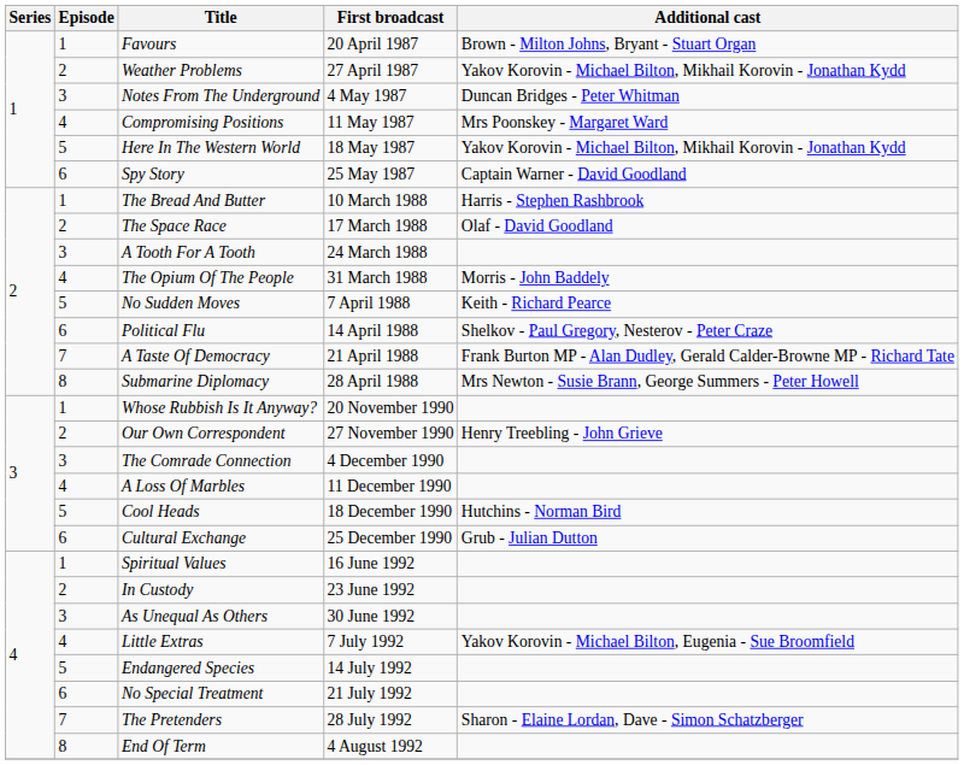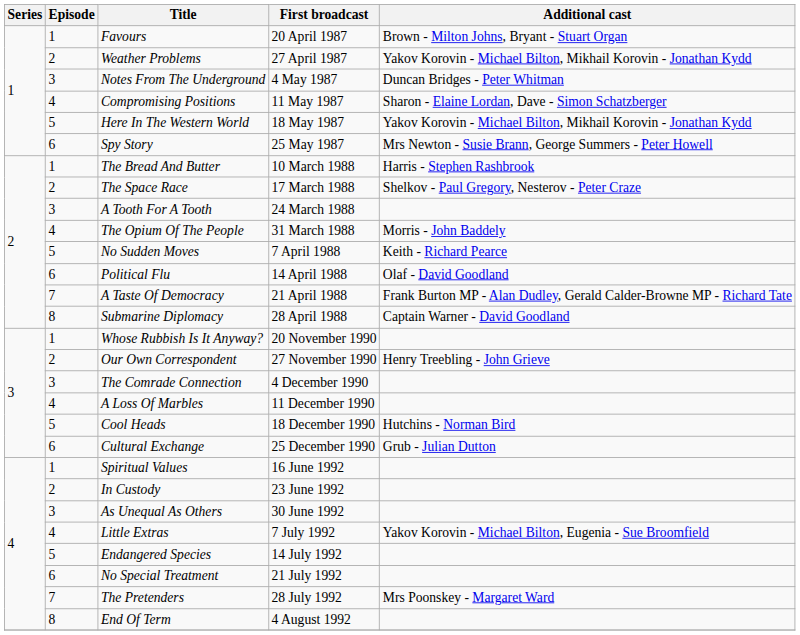 <table class="wikitable">
 <tr>
 <th>Series</th>
 <th>Episode</th>
 <th>Title</th>
 <th>First broadcast</th>
 <th>Additional cast</th>
 </tr>
 <tr>
 <td rowspan="6">1</td>
 <td>1</td>
 <td><em>Favours</em></td>
 <td>20 April 1987</td>
 <td>Brown - <a href='#'>Milton Johns</a>, Bryant - <a href='#'>Stuart Organ</a></td>
 </tr>
 <tr>
 <td>2</td>
 <td><em>Weather Problems</em></td>
 <td>27 April 1987</td>
 <td>Yakov Korovin - <a href='#'>Michael Bilton</a>, Mikhail Korovin - <a href='#'>Jonathan Kydd</a></td>
 </tr>
 <tr>
 <td>3</td>
 <td><em>Notes From The Underground</em></td>
 <td>4 May 1987</td>
 <td>Duncan Bridges - <a href='#'>Peter Whitman</a></td>
 </tr>
 <tr>
 <td>4</td>
 <td><em>Compromising Positions</em></td>
 <td>11 May 1987</td>
-<td>Mrs Poonskey - <a href='#'>Margaret Ward</a></td>
+<td>Sharon - <a href='#'>Elaine Lordan</a>, Dave - <a href='#'>Simon Schatzberger</a></td>
 </tr>
 <tr>
 <td>5</td>
 <td><em>Here In The Western World</em></td>
 <td>18 May 1987</td>
 <td>Yakov Korovin - <a href='#'>Michael Bilton</a>, Mikhail Korovin - <a href='#'>Jonathan Kydd</a></td>
 </tr>
 <tr>
 <td>6</td>
 <td><em>Spy Story</em></td>
 <td>25 May 1987</td>
-<td>Captain Warner - <a href='#'>David Goodland</a></td>
+<td>Mrs Newton - <a href='#'>Susie Brann</a>, George Summers - <a href='#'>Peter Howell</a></td>
 </tr>
 <tr>
 <td rowspan="8">2</td>
 <td>1</td>
 <td><em>The Bread And Butter</em></td>
 <td>10 March 1988</td>
 <td>Harris - <a href='#'>Stephen Rashbrook</a></td>
 </tr>
 <tr>
 <td>2</td>
 <td><em>The Space Race</em></td>
 <td>17 March 1988</td>
-<td>Olaf - <a href='#'>David Goodland</a></td>
+<td>Shelkov - <a href='#'>Paul Gregory</a>, Nesterov - <a href='#'>Peter Craze</a></td>
 </tr>
 <tr>
 <td>3</td>
 <td><em>A Tooth For A Tooth</em></td>
 <td>24 March 1988</td>
 <td></td>
 </tr>
 <tr>
 <td>4</td>
 <td><em>The Opium Of The People</em></td>
 <td>31 March 1988</td>
 <td>Morris - <a href='#'>John Baddely</a></td>
 </tr>
 <tr>
 <td>5</td>
 <td><em>No Sudden Moves</em></td>
 <td>7 April 1988</td>
 <td>Keith - <a href='#'>Richard Pearce</a></td>
 </tr>
 <tr>
 <td>6</td>
 <td><em>Political Flu</em></td>
 <td>14 April 1988</td>
-<td>Shelkov - <a href='#'>Paul Gregory</a>, Nesterov - <a href='#'>Peter Craze</a></td>
+<td>Olaf - <a href='#'>David Goodland</a></td>
 </tr>
 <tr>
 <td>7</td>
 <td><em>A Taste Of Democracy</em></td>
 <td>21 April 1988</td>
 <td>Frank Burton MP - <a href='#'>Alan Dudley</a>, Gerald Calder-Browne MP - <a href='#'>Richard Tate</a></td>
 </tr>
 <tr>
 <td>8</td>
 <td><em>Submarine Diplomacy</em></td>
 <td>28 April 1988</td>
-<td>Mrs Newton - <a href='#'>Susie Brann</a>, George Summers - <a href='#'>Peter Howell</a></td>
+<td>Captain Warner - <a href='#'>David Goodland</a></td>
 </tr>
 <tr>
 <td rowspan="6">3</td>
 <td>1</td>
 <td><em>Whose Rubbish Is It Anyway?</em></td>
 <td>20 November 1990</td>
 <td></td>
 </tr>
 <tr>
 <td>2</td>
 <td><em>Our Own Correspondent</em></td>
 <td>27 November 1990</td>
 <td>Henry Treebling - <a href='#'>John Grieve</a></td>
 </tr>
 <tr>
 <td>3</td>
 <td><em>The Comrade Connection</em></td>
 <td>4 December 1990</td>
 <td></td>
 </tr>
 <tr>
 <td>4</td>
 <td><em>A Loss Of Marbles</em></td>
 <td>11 December 1990</td>
 <td></td>
 </tr>
 <tr>
 <td>5</td>
 <td><em>Cool Heads</em></td>
 <td>18 December 1990</td>
 <td>Hutchins - <a href='#'>Norman Bird</a></td>
 </tr>
 <tr>
 <td>6</td>
 <td><em>Cultural Exchange</em></td>
 <td>25 December 1990</td>
 <td>Grub - <a href='#'>Julian Dutton</a></td>
 </tr>
 <tr>
 <td rowspan="8">4</td>
 <td>1</td>
 <td><em>Spiritual Values</em></td>
 <td>16 June 1992</td>
 <td></td>
 </tr>
 <tr>
 <td>2</td>
 <td><em>In Custody</em></td>
 <td>23 June 1992</td>
 <td></td>
 </tr>
 <tr>
 <td>3</td>
 <td><em>As Unequal As Others</em></td>
 <td>30 June 1992</td>
 <td></td>
 </tr>
 <tr>
 <td>4</td>
 <td><em>Little Extras</em></td>
 <td>7 July 1992</td>
 <td>Yakov Korovin - <a href='#'>Michael Bilton</a>, Eugenia - <a href='#'>Sue Broomfield</a></td>
 </tr>
 <tr>
 <td>5</td>
 <td><em>Endangered Species</em></td>
 <td>14 July 1992</td>
 <td></td>
 </tr>
 <tr>
 <td>6</td>
 <td><em>No Special Treatment</em></td>
 <td>21 July 1992</td>
 <td></td>
 </tr>
 <tr>
 <td>7</td>
 <td><em>The Pretenders</em></td>
 <td>28 July 1992</td>
-<td>Sharon - <a href='#'>Elaine Lordan</a>, Dave - <a href='#'>Simon Schatzberger</a></td>
+<td>Mrs Poonskey - <a href='#'>Margaret Ward</a></td>
 </tr>
 <tr>
 <td>8</td>
 <td><em>End Of Term</em></td>
 <td>4 August 1992</td>
 <td></td>
 </tr>
 <tr>
 </tr>
 </table>
